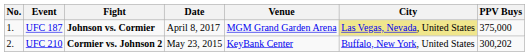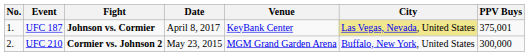 <table class="wikitable">
 <tr>
 <th>No.</th>
 <th>Event</th>
 <th>Fight</th>
 <th>Date</th>
 <th>Venue</th>
 <th>City</th>
 <th>PPV Buys</th>
 </tr>
 <tr>
 <td>1.</td>
 <td><a href='#'>UFC 187</a></td>
 <td><strong>Johnson vs. Cormier</strong></td>
 <td>April 8, 2017</td>
-<td><a href='#'>MGM Grand Garden Arena</a></td>
+<td><a href='#'>KeyBank Center</a></td>
 <td style="background: khaki;"><a href='#'>Las Vegas, Nevada</a>, United States</td>
-<td>375,000</td>
+<td>375,001</td>
 </tr>
 <tr>
 <td>2.</td>
 <td><a href='#'>UFC 210</a></td>
 <td><strong>Cormier vs. Johnson 2</strong></td>
 <td>May 23, 2015</td>
-<td><a href='#'>KeyBank Center</a></td>
+<td><a href='#'>MGM Grand Garden Arena</a></td>
 <td><a href='#'>Buffalo, New York</a>, United States</td>
-<td>300,202</td>
+<td>300,000</td>
 </tr>
 </table>
